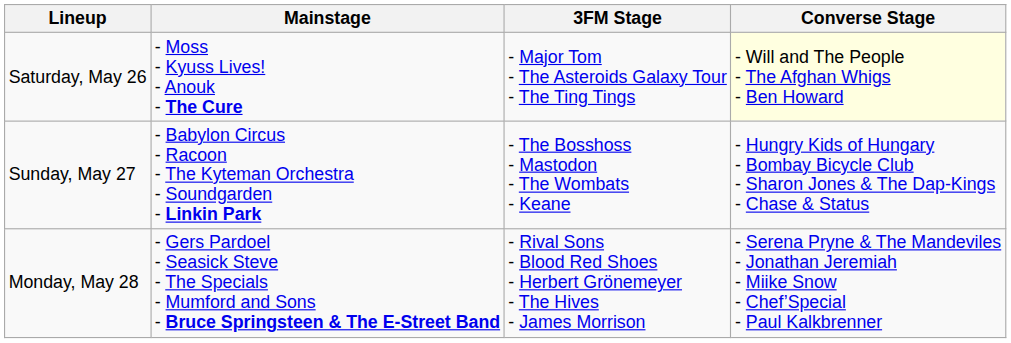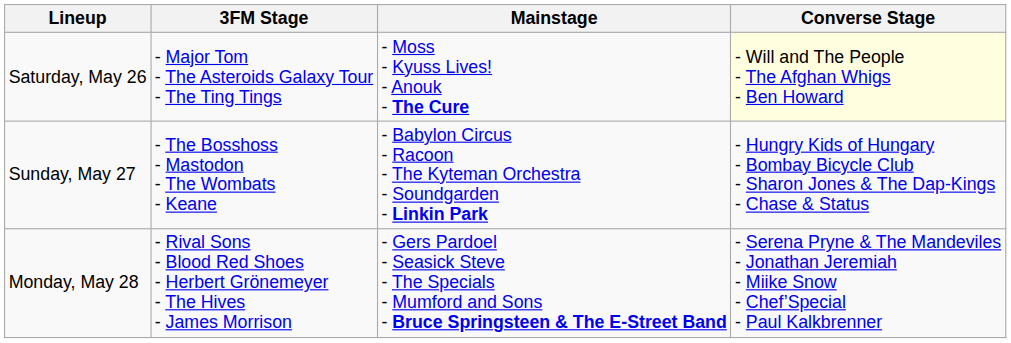 <table class="wikitable">
 <tr>
 <th>Lineup</th>
+<th>3FM Stage</th>
 <th>Mainstage</th>
-<th>3FM Stage</th>
 <th>Converse Stage</th>
 </tr>
 <tr>
 <td>Saturday, May 26</td>
+<td>- <a href='#'>Major Tom</a><br>- <a href='#'>The Asteroids Galaxy Tour</a><br>- <a href='#'>The Ting Tings</a></td>
 <td>- <a href='#'>Moss</a><br>- <a href='#'>Kyuss Lives!</a> <br>- <a href='#'>Anouk</a><br>- <strong><a href='#'>The Cure</a></strong></td>
-<td>- <a href='#'>Major Tom</a><br>- <a href='#'>The Asteroids Galaxy Tour</a><br>- <a href='#'>The Ting Tings</a></td>
 <td style="background: lightyellow;">- Will and The People<br>- <a href='#'>The Afghan Whigs</a><br>- <a href='#'>Ben Howard</a></td>
 </tr>
 <tr>
 <td>Sunday, May 27</td>
+<td>- <a href='#'>The Bosshoss</a><br>- <a href='#'>Mastodon</a><br>- <a href='#'>The Wombats</a><br>- <a href='#'>Keane</a></td>
 <td>- <a href='#'>Babylon Circus</a><br>- <a href='#'>Racoon</a><br>- <a href='#'>The Kyteman Orchestra</a><br>- <a href='#'>Soundgarden</a><br>- <strong><a href='#'>Linkin Park</a></strong></td>
-<td>- <a href='#'>The Bosshoss</a><br>- <a href='#'>Mastodon</a><br>- <a href='#'>The Wombats</a><br>- <a href='#'>Keane</a></td>
 <td>- <a href='#'>Hungry Kids of Hungary</a><br>- <a href='#'>Bombay Bicycle Club</a><br>- <a href='#'>Sharon Jones & The Dap-Kings</a><br>- <a href='#'>Chase & Status</a></td>
 </tr>
 <tr>
 <td>Monday, May 28</td>
+<td>- <a href='#'>Rival Sons</a><br>- <a href='#'>Blood Red Shoes</a><br>- <a href='#'>Herbert Grönemeyer</a><br>- <a href='#'>The Hives</a><br>- <a href='#'>James Morrison</a></td>
 <td>- <a href='#'>Gers Pardoel</a><br>- <a href='#'>Seasick Steve</a><br>- <a href='#'>The Specials</a><br>- <a href='#'>Mumford and Sons</a><br>- <strong><a href='#'>Bruce Springsteen & The E-Street Band</a></strong></td>
-<td>- <a href='#'>Rival Sons</a><br>- <a href='#'>Blood Red Shoes</a><br>- <a href='#'>Herbert Grönemeyer</a><br>- <a href='#'>The Hives</a><br>- <a href='#'>James Morrison</a></td>
 <td>- <a href='#'>Serena Pryne & The Mandeviles</a><br>- <a href='#'>Jonathan Jeremiah</a><br>- <a href='#'>Miike Snow</a><br>- <a href='#'>Chef’Special</a><br>- <a href='#'>Paul Kalkbrenner</a></td>
 </tr>
 </table>
